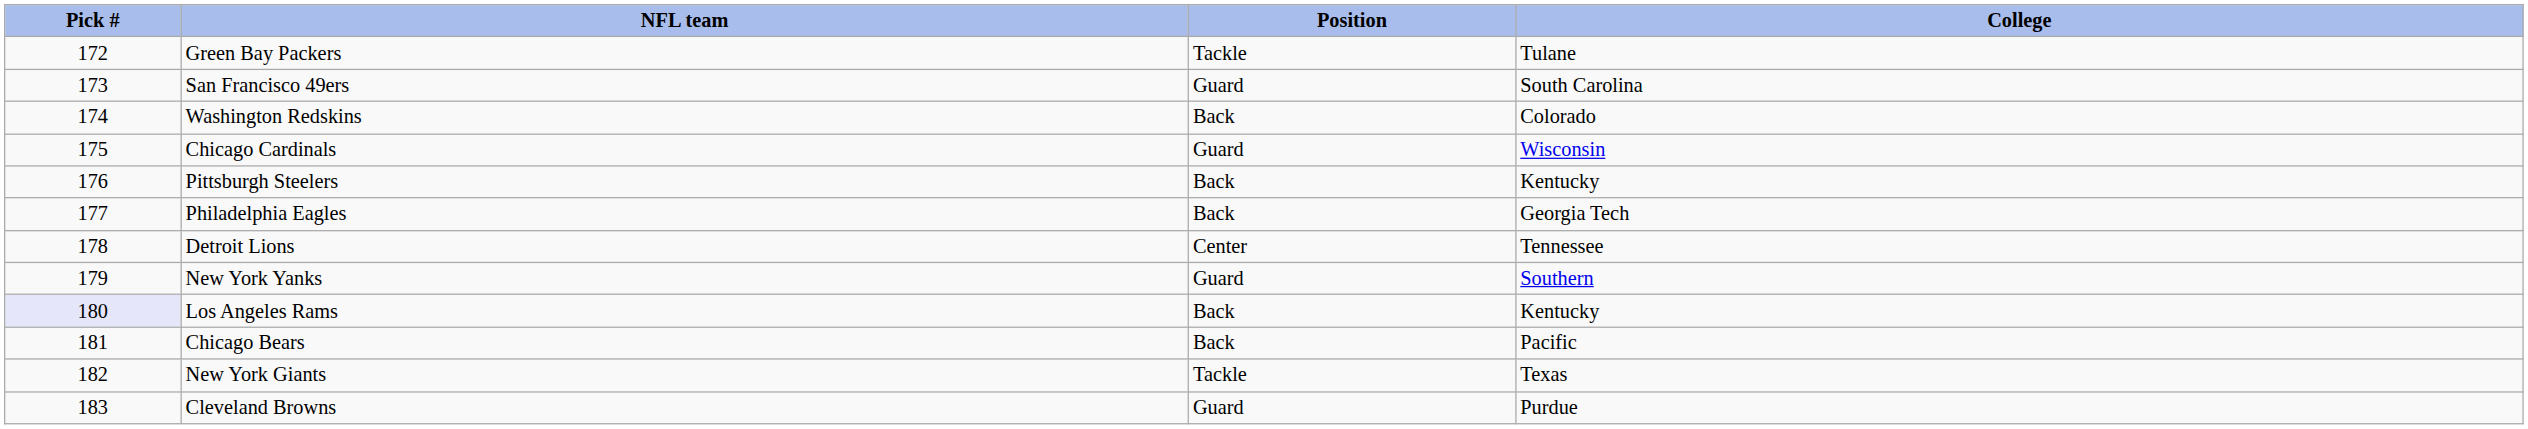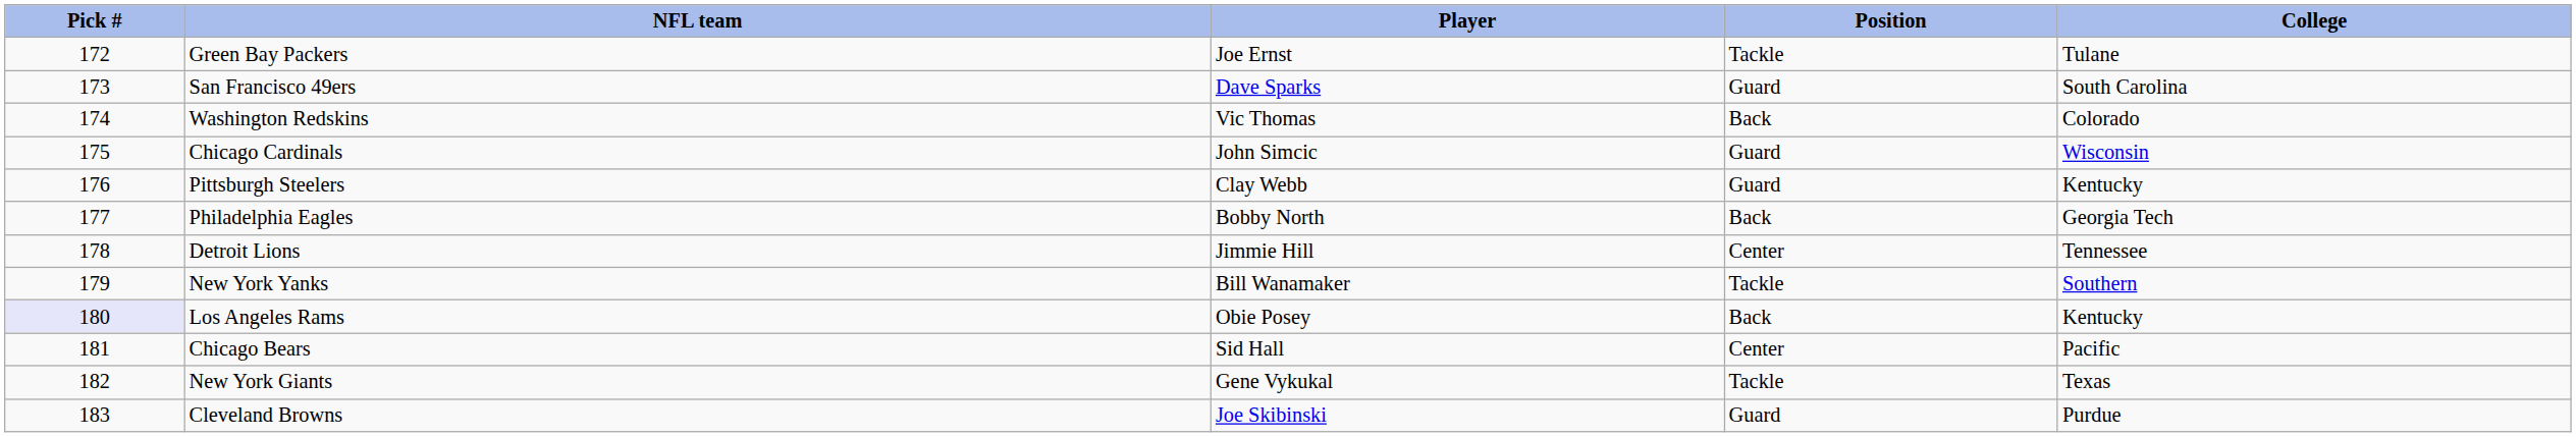 <table class="wikitable sortable sortable" style="width: 100%">
 <tr>
 <th style="background:#A8BDEC;" width=7%>Pick #</th>
 <th width=40% style="background:#A8BDEC;">NFL team</th>
+<th width=20% style="background:#A8BDEC;">Player</th>
 <th width=13% style="background:#A8BDEC;">Position</th>
 <th style="background:#A8BDEC;">College</th>
 </tr>
 <tr>
 <td align=center>172</td>
 <td>Green Bay Packers</td>
+<td>Joe Ernst</td>
 <td>Tackle</td>
 <td>Tulane</td>
 </tr>
 <tr>
 <td align=center>173</td>
 <td>San Francisco 49ers</td>
+<td><a href='#'>Dave Sparks</a></td>
 <td>Guard</td>
 <td>South Carolina</td>
 </tr>
 <tr>
 <td align=center>174</td>
 <td>Washington Redskins</td>
+<td>Vic Thomas</td>
 <td>Back</td>
 <td>Colorado</td>
 </tr>
 <tr>
 <td align=center>175</td>
 <td>Chicago Cardinals</td>
+<td>John Simcic</td>
 <td>Guard</td>
 <td><a href='#'>Wisconsin</a></td>
 </tr>
 <tr>
 <td align=center>176</td>
 <td>Pittsburgh Steelers</td>
-<td>Back</td>
+<td>Clay Webb</td>
+<td>Guard</td>
 <td>Kentucky</td>
 </tr>
 <tr>
 <td align=center>177</td>
 <td>Philadelphia Eagles</td>
+<td>Bobby North</td>
 <td>Back</td>
 <td>Georgia Tech</td>
 </tr>
 <tr>
 <td align=center>178</td>
 <td>Detroit Lions</td>
+<td>Jimmie Hill</td>
 <td>Center</td>
 <td>Tennessee</td>
 </tr>
 <tr>
 <td align=center>179</td>
 <td>New York Yanks</td>
-<td>Guard</td>
+<td>Bill Wanamaker</td>
+<td>Tackle</td>
 <td><a href='#'>Southern</a></td>
 </tr>
 <tr>
 <td align=center style="background: lavender;">180</td>
 <td>Los Angeles Rams</td>
+<td>Obie Posey</td>
 <td>Back</td>
 <td>Kentucky</td>
 </tr>
 <tr>
 <td align=center>181</td>
 <td>Chicago Bears</td>
-<td>Back</td>
+<td>Sid Hall</td>
+<td>Center</td>
 <td>Pacific</td>
 </tr>
 <tr>
 <td align=center>182</td>
 <td>New York Giants</td>
+<td>Gene Vykukal</td>
 <td>Tackle</td>
 <td>Texas</td>
 </tr>
 <tr>
 <td align=center>183</td>
 <td>Cleveland Browns</td>
+<td><a href='#'>Joe Skibinski</a></td>
 <td>Guard</td>
 <td>Purdue</td>
 </tr>
 </table>
